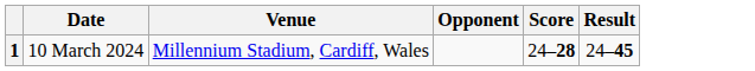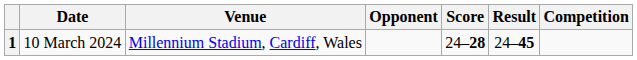 <table class="wikitable plainrowheaders">
 <tr>
 <th scope=col></th>
 <th scope=col data-sort-type=date>Date</th>
 <th scope=col>Venue</th>
 <th scope=col>Opponent</th>
 <th scope=col>Score</th>
 <th scope=col>Result</th>
+<th scope=col>Competition</th>
 </tr>
 <tr>
 <th scope=row>1</th>
 <td>10 March 2024</td>
 <td><a href='#'>Millennium Stadium</a>, <a href='#'>Cardiff</a>, Wales</td>
 <td></td>
 <td align=center>24–<strong>28</strong></td>
 <td align=center>24–<strong>45</strong></td>
+<td></td>
 </tr>
 </table>
